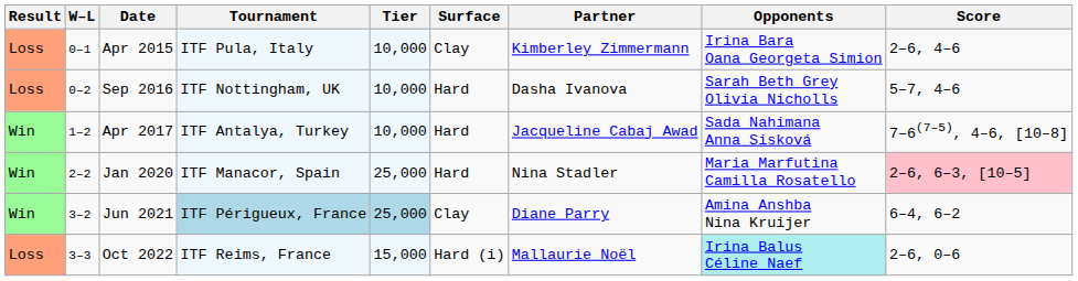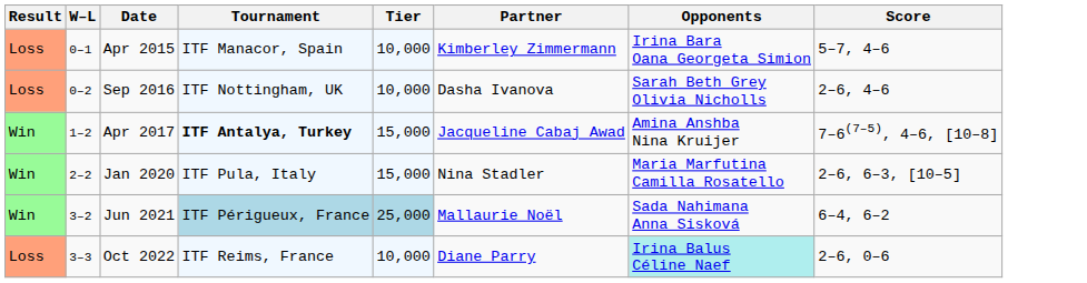 <table class="sortable wikitable">
 <tr>
 <th>Result</th>
 <th class="unsortable">W–L</th>
 <th>Date</th>
 <th>Tournament</th>
 <th>Tier</th>
-<th>Surface</th>
 <th>Partner</th>
 <th>Opponents</th>
 <th class="unsortable">Score</th>
 </tr>
 <tr>
 <td style="background:#ffa07a;">Loss</td>
 <td><small>0–1</small></td>
 <td>Apr 2015</td>
-<td style="background:#f0f8ff;">ITF Pula, Italy</td>
+<td style="background:#f0f8ff;">ITF Manacor, Spain</td>
 <td style="background:#f0f8ff;">10,000</td>
-<td>Clay</td>
 <td> <a href='#'>Kimberley Zimmermann</a></td>
 <td> <a href='#'>Irina Bara</a> <br>  <a href='#'>Oana Georgeta Simion</a></td>
-<td>2–6, 4–6</td>
+<td>5–7, 4–6</td>
 </tr>
 <tr>
 <td style="background:#ffa07a;">Loss</td>
 <td><small>0–2</small></td>
 <td>Sep 2016</td>
 <td style="background:#f0f8ff;">ITF Nottingham, UK</td>
 <td style="background:#f0f8ff;">10,000</td>
-<td>Hard</td>
 <td> Dasha Ivanova</td>
 <td> <a href='#'>Sarah Beth Grey</a> <br>  <a href='#'>Olivia Nicholls</a></td>
-<td>5–7, 4–6</td>
+<td>2–6, 4–6</td>
 </tr>
 <tr>
 <td style="background:#98fb98;">Win</td>
 <td><small>1–2</small></td>
 <td>Apr 2017</td>
-<td style="background:#f0f8ff;">ITF Antalya, Turkey</td>
-<td style="background:#f0f8ff;">10,000</td>
-<td>Hard</td>
+<td style="background:#f0f8ff;"><strong>ITF Antalya, Turkey</strong></td>
+<td style="background:#f0f8ff;">15,000</td>
 <td> <a href='#'>Jacqueline Cabaj Awad</a></td>
-<td> <a href='#'>Sada Nahimana</a> <br>  <a href='#'>Anna Sisková</a></td>
+<td> <a href='#'>Amina Anshba</a> <br>  Nina Kruijer</td>
 <td>7–6<sup>(7–5)</sup>, 4–6, [10–8]</td>
 </tr>
 <tr>
 <td style="background:#98fb98;">Win</td>
 <td><small>2–2</small></td>
 <td>Jan 2020</td>
-<td style="background:#f0f8ff;">ITF Manacor, Spain</td>
-<td style="background:#f0f8ff;">25,000</td>
-<td>Hard</td>
+<td style="background:#f0f8ff;">ITF Pula, Italy</td>
+<td style="background:#f0f8ff;">15,000</td>
 <td> Nina Stadler</td>
 <td> <a href='#'>Maria Marfutina</a> <br>  <a href='#'>Camilla Rosatello</a></td>
-<td style="background: pink;">2–6, 6–3, [10–5]</td>
+<td>2–6, 6–3, [10–5]</td>
 </tr>
 <tr>
 <td style="background:#98fb98;">Win</td>
 <td><small>3–2</small></td>
 <td>Jun 2021</td>
 <td style="background:lightblue;">ITF Périgueux, France</td>
 <td style="background:lightblue;">25,000</td>
-<td>Clay</td>
-<td> <a href='#'>Diane Parry</a></td>
-<td> <a href='#'>Amina Anshba</a> <br>  Nina Kruijer</td>
+<td> <a href='#'>Mallaurie Noël</a></td>
+<td> <a href='#'>Sada Nahimana</a> <br>  <a href='#'>Anna Sisková</a></td>
 <td>6–4, 6–2</td>
 </tr>
 <tr>
 <td style="background:#ffa07a;">Loss</td>
 <td><small>3–3</small></td>
 <td>Oct 2022</td>
 <td style="background:#f0f8ff;">ITF Reims, France</td>
-<td style="background:#f0f8ff;">15,000</td>
-<td>Hard (i)</td>
-<td> <a href='#'>Mallaurie Noël</a></td>
+<td style="background:#f0f8ff;">10,000</td>
+<td> <a href='#'>Diane Parry</a></td>
 <td style="background: paleturquoise;"> <a href='#'>Irina Balus</a> <br>  <a href='#'>Céline Naef</a></td>
 <td>2–6, 0–6</td>
 </tr>
 </table>
